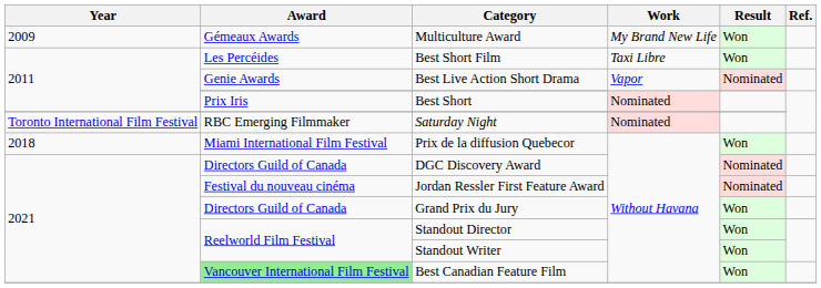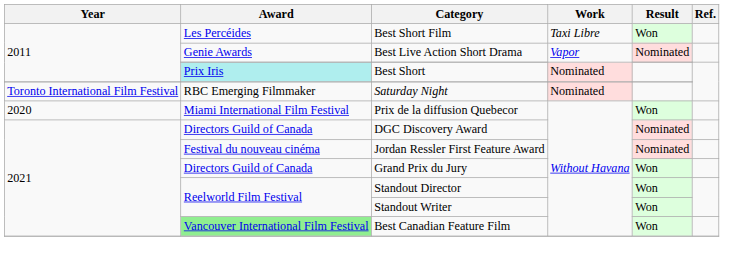 <table class="wikitable">
 <tr>
 <th>Year</th>
 <th>Award</th>
 <th>Category</th>
 <th>Work</th>
 <th>Result</th>
 <th>Ref.</th>
-</tr>
-<tr>
-<td>2009</td>
-<td><a href='#'>Gémeaux Awards</a></td>
-<td>Multiculture Award</td>
-<td><em>My Brand New Life</em></td>
-<td style="background: #ddffdd">Won</td>
-<td></td>
 </tr>
 <tr>
 <td rowspan="4">2011</td>
 <td><a href='#'>Les Percéides</a></td>
 <td>Best Short Film</td>
 <td><em>Taxi Libre</em></td>
 <td style="background: #ddffdd">Won</td>
 <td></td>
 </tr>
 <tr>
 <td><a href='#'>Genie Awards</a></td>
 <td>Best Live Action Short Drama</td>
 <td rowspan="2"><em><a href='#'>Vapor</a></em></td>
 <td style="background: #ffdddd">Nominated</td>
 <td></td>
 </tr>
 <tr>
 </tr>
 <tr>
-<td><a href='#'>Prix Iris</a></td>
+<td style="background: paleturquoise;"><a href='#'>Prix Iris</a></td>
 <td>Best Short</td>
 <td style="background: #ffdddd">Nominated</td>
 <td></td>
 </tr>
 <tr>
 </tr>
 <tr>
 <td><a href='#'>Toronto International Film Festival</a></td>
 <td>RBC Emerging Filmmaker</td>
 <td><em>Saturday Night</em></td>
 <td style="background: #ffdddd">Nominated</td>
 <td></td>
 </tr>
 <tr>
-<td>2018</td>
+<td>2020</td>
 <td><a href='#'>Miami International Film Festival</a></td>
 <td>Prix de la diffusion Quebecor</td>
 <td rowspan="7"><em><a href='#'>Without Havana</a></em></td>
 <td style="background: #ddffdd">Won</td>
 <td></td>
 </tr>
 <tr>
 <td rowspan="6">2021</td>
 <td><a href='#'>Directors Guild of Canada</a></td>
 <td>DGC Discovery Award</td>
 <td style="background: #ffdddd">Nominated</td>
 <td></td>
 </tr>
 <tr>
 <td><a href='#'>Festival du nouveau cinéma</a></td>
 <td>Jordan Ressler First Feature Award</td>
 <td style="background: #ffdddd">Nominated</td>
 <td></td>
 </tr>
 <tr>
 <td><a href='#'>Directors Guild of Canada</a></td>
 <td>Grand Prix du Jury</td>
 <td style="background: #ddffdd">Won</td>
 <td></td>
 </tr>
 <tr>
 <td rowspan="2"><a href='#'>Reelworld Film Festival</a></td>
 <td>Standout Director</td>
 <td style="background: #ddffdd">Won</td>
 <td rowspan="2"></td>
 </tr>
 <tr>
 <td>Standout Writer</td>
 <td style="background: #ddffdd">Won</td>
 </tr>
 <tr>
 <td style="background: lightgreen;"><a href='#'>Vancouver International Film Festival</a></td>
 <td>Best Canadian Feature Film</td>
 <td style="background: #ddffdd">Won</td>
 <td></td>
 </tr>
 <tr>
 </tr>
 </table>
